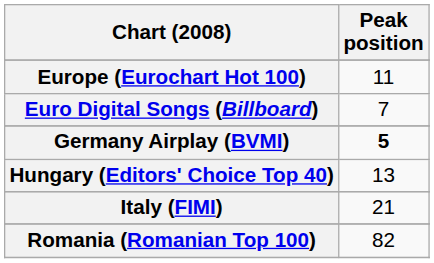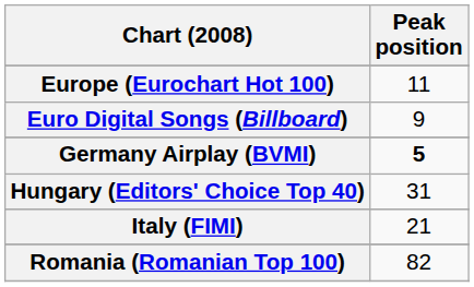 <table class="wikitable plainrowheaders sortable" style="text-align:center">
 <tr>
 <th scope="col">Chart (2008)</th>
 <th scope="col">Peak<br>position</th>
 </tr>
 <tr>
 </tr>
 <tr>
 </tr>
 <tr>
 </tr>
 <tr>
 </tr>
 <tr>
 </tr>
 <tr>
 <th scope="row">Europe (<a href='#'>Eurochart Hot 100</a>)</th>
 <td>11</td>
 </tr>
 <tr>
 <th scope="row"><a href='#'>Euro Digital Songs</a> (<em><a href='#'>Billboard</a></em>)</th>
-<td>7</td>
+<td>9</td>
 </tr>
 <tr>
 </tr>
 <tr>
 </tr>
 <tr>
 </tr>
 <tr>
 <th scope="row">Germany Airplay (<a href='#'>BVMI</a>)</th>
 <td><strong>5</strong></td>
 </tr>
 <tr>
 <th scope="row">Hungary (<a href='#'>Editors' Choice Top 40</a>)</th>
-<td>13</td>
+<td>31</td>
 </tr>
 <tr>
 </tr>
 <tr>
 <th scope="row">Italy (<a href='#'>FIMI</a>)</th>
 <td>21</td>
 </tr>
 <tr>
 </tr>
 <tr>
 </tr>
 <tr>
 </tr>
 <tr>
 </tr>
 <tr>
 <th scope="row">Romania (<a href='#'>Romanian Top 100</a>)</th>
 <td>82</td>
 </tr>
 <tr>
 </tr>
 <tr>
 </tr>
 <tr>
 </tr>
 <tr>
 </tr>
 </table>
